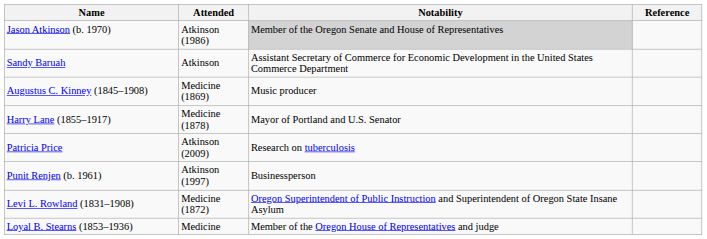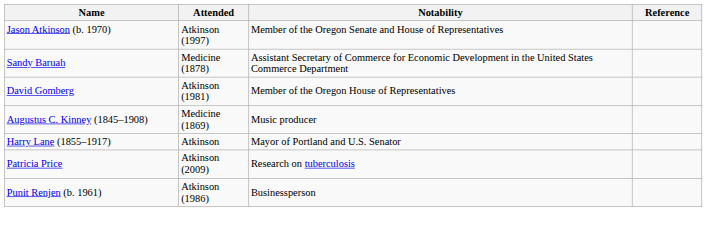 <table class="wikitable sortable" style="width:85%">
 <tr>
 <th width="25%">Name</th>
 <th width="10%">Attended</th>
 <th width="*%">Notability</th>
 <th width="10%">Reference</th>
 </tr>
 <tr valign="top">
 <td><a href='#'>Jason Atkinson</a> (b. 1970)</td>
-<td>Atkinson (1986)</td>
-<td style="background: lightgrey;">Member of the Oregon Senate and House of Representatives</td>
+<td>Atkinson (1997)</td>
+<td>Member of the Oregon Senate and House of Representatives</td>
 <td></td>
 </tr>
 <tr>
 <td><a href='#'>Sandy Baruah</a></td>
-<td>Atkinson</td>
+<td>Medicine (1878)</td>
 <td>Assistant Secretary of Commerce for Economic Development in the United States Commerce Department</td>
+<td></td>
+</tr>
+<tr>
+<td><a href='#'>David Gomberg</a></td>
+<td>Atkinson (1981)</td>
+<td>Member of the Oregon House of Representatives</td>
 <td></td>
 </tr>
 <tr>
 <td><a href='#'>Augustus C. Kinney</a> (1845–1908)</td>
 <td>Medicine (1869)</td>
 <td>Music producer</td>
 <td></td>
 </tr>
 <tr>
 <td><a href='#'>Harry Lane</a> (1855–1917)</td>
-<td>Medicine (1878)</td>
+<td>Atkinson</td>
 <td>Mayor of Portland and U.S. Senator</td>
 <td></td>
 </tr>
 <tr>
 <td><a href='#'>Patricia Price</a></td>
 <td>Atkinson (2009)</td>
 <td>Research on <a href='#'>tuberculosis</a></td>
 <td></td>
 </tr>
 <tr>
 <td><a href='#'>Punit Renjen</a> (b. 1961)</td>
-<td>Atkinson (1997)</td>
+<td>Atkinson (1986)</td>
 <td>Businessperson</td>
 <td></td>
 </tr>
-<tr>
-<td><a href='#'>Levi L. Rowland</a> (1831–1908)</td>
-<td>Medicine (1872)</td>
-<td><a href='#'>Oregon Superintendent of Public Instruction</a> and Superintendent of Oregon State Insane Asylum</td>
-<td></td>
-</tr>
-<tr>
-<td><a href='#'>Loyal B. Stearns</a> (1853–1936)</td>
-<td>Medicine</td>
-<td>Member of the <a href='#'>Oregon House of Representatives</a> and judge</td>
-<td></td>
-</tr>
 </table>
